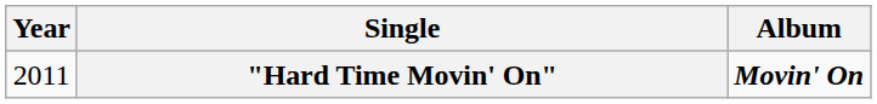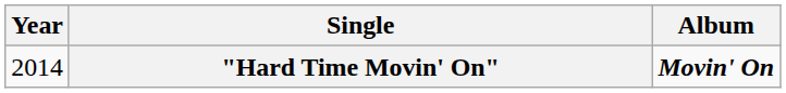 <table class="wikitable plainrowheaders" style="text-align:center;">
 <tr>
 <th>Year</th>
 <th style="width:22em;">Single</th>
 <th>Album</th>
 </tr>
 <tr>
-<td>2011</td>
+<td>2014</td>
 <th scope="row">"Hard Time Movin' On"<br></th>
 <td><strong><em>Movin' On</em></strong></td>
 </tr>
 </table>
